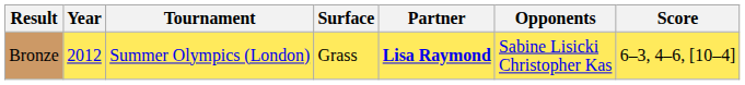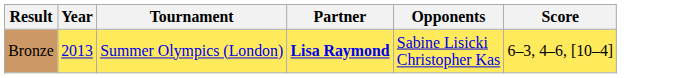 <table class="sortable wikitable">
 <tr>
 <th>Result</th>
 <th>Year</th>
 <th>Tournament</th>
-<th>Surface</th>
 <th>Partner</th>
 <th>Opponents</th>
 <th class="unsortable">Score</th>
 </tr>
 <tr bgcolor=FFEA5C>
 <td bgcolor=cc9966>Bronze</td>
-<td><a href='#'>2012</a></td>
+<td><a href='#'>2013</a></td>
 <td><a href='#'>Summer Olympics (London)</a></td>
-<td>Grass</td>
 <td><strong> <a href='#'>Lisa Raymond</a></strong></td>
 <td> <a href='#'>Sabine Lisicki</a><br> <a href='#'>Christopher Kas</a></td>
 <td>6–3, 4–6, [10–4]</td>
 </tr>
 </table>
